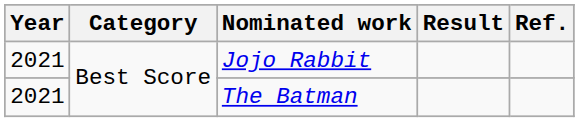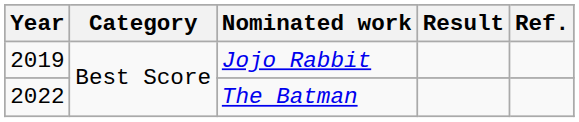 <table class="wikitable">
 <tr>
 <th>Year</th>
 <th>Category</th>
 <th>Nominated work</th>
 <th>Result</th>
 <th>Ref.</th>
 </tr>
 <tr>
-<td>2021</td>
+<td>2019</td>
 <td rowspan="2">Best Score</td>
 <td><em><a href='#'>Jojo Rabbit</a></em></td>
 <td></td>
 <td align="center"></td>
 </tr>
 <tr>
-<td>2021</td>
+<td>2022</td>
 <td><em><a href='#'>The Batman</a></em></td>
 <td></td>
 <td align="center"></td>
 </tr>
 </table>
